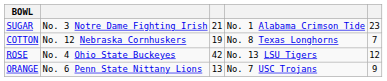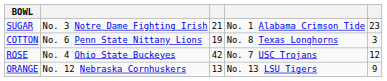 <table class="wikitable">
 <tr>
 <th>BOWL</th>
 <th></th>
 <th></th>
 <th></th>
 <th></th>
 </tr>
 <tr>
 <td><a href='#'>SUGAR</a></td>
 <td>No. 3 <a href='#'>Notre Dame Fighting Irish</a></td>
 <td>21</td>
 <td>No. 1 <a href='#'>Alabama Crimson Tide</a></td>
 <td>23</td>
 </tr>
 <tr>
 <td><a href='#'>COTTON</a></td>
-<td>No. 12 <a href='#'>Nebraska Cornhuskers</a></td>
+<td>No. 6 <a href='#'>Penn State Nittany Lions</a></td>
 <td>19</td>
 <td>No. 8 <a href='#'>Texas Longhorns</a></td>
-<td align=center>7</td>
+<td align=center>3</td>
 </tr>
 <tr>
 <td><a href='#'>ROSE</a></td>
 <td>No. 4 <a href='#'>Ohio State Buckeyes</a></td>
 <td>42</td>
-<td>No. 13 <a href='#'>LSU Tigers</a></td>
+<td>No. 7 <a href='#'>USC Trojans</a></td>
 <td>12</td>
 </tr>
 <tr>
 <td><a href='#'>ORANGE</a></td>
-<td>No. 6 <a href='#'>Penn State Nittany Lions</a></td>
+<td>No. 12 <a href='#'>Nebraska Cornhuskers</a></td>
 <td>13</td>
-<td>No. 7 <a href='#'>USC Trojans</a></td>
+<td>No. 13 <a href='#'>LSU Tigers</a></td>
 <td align=center>9</td>
 </tr>
 </table>
